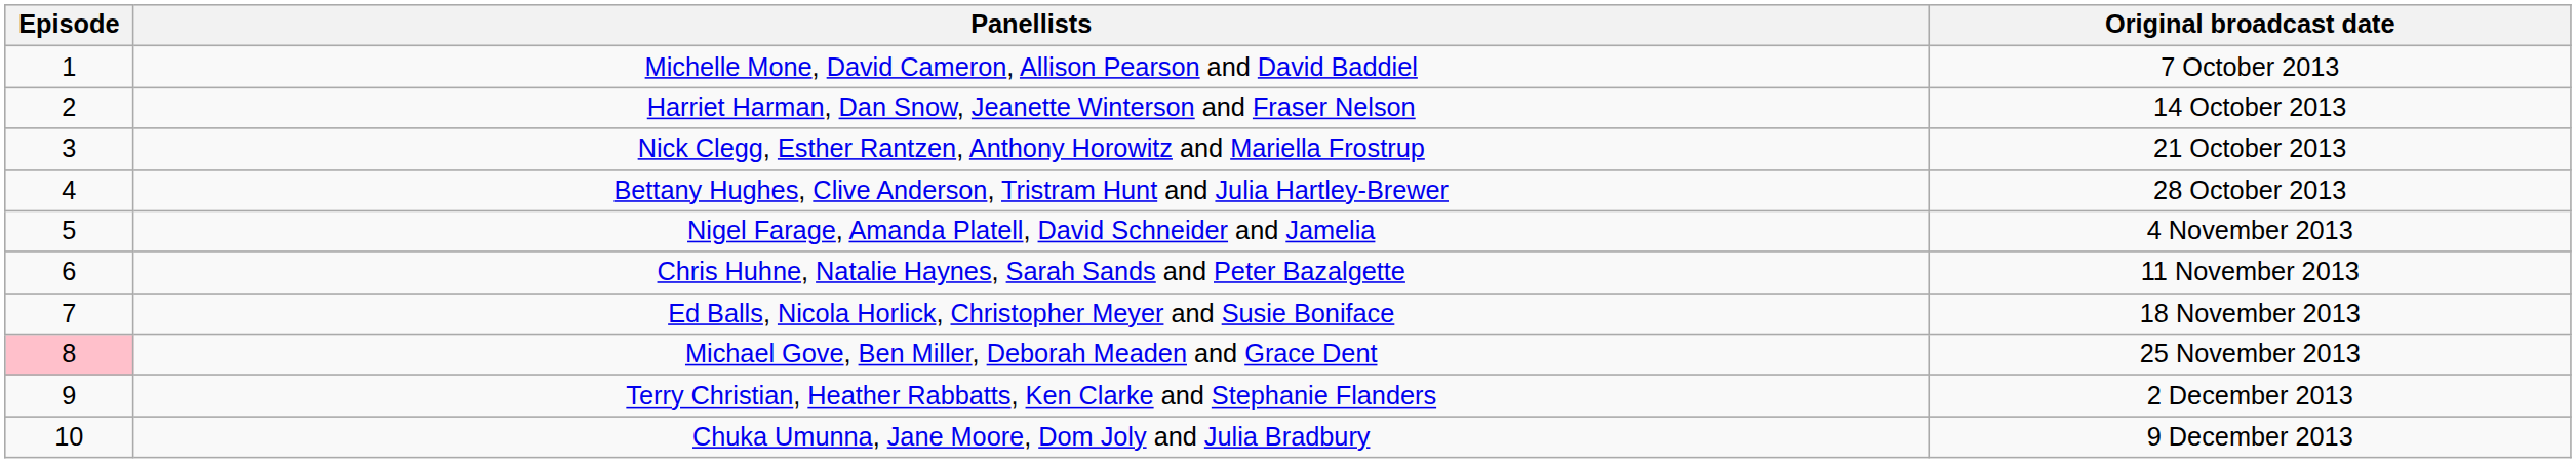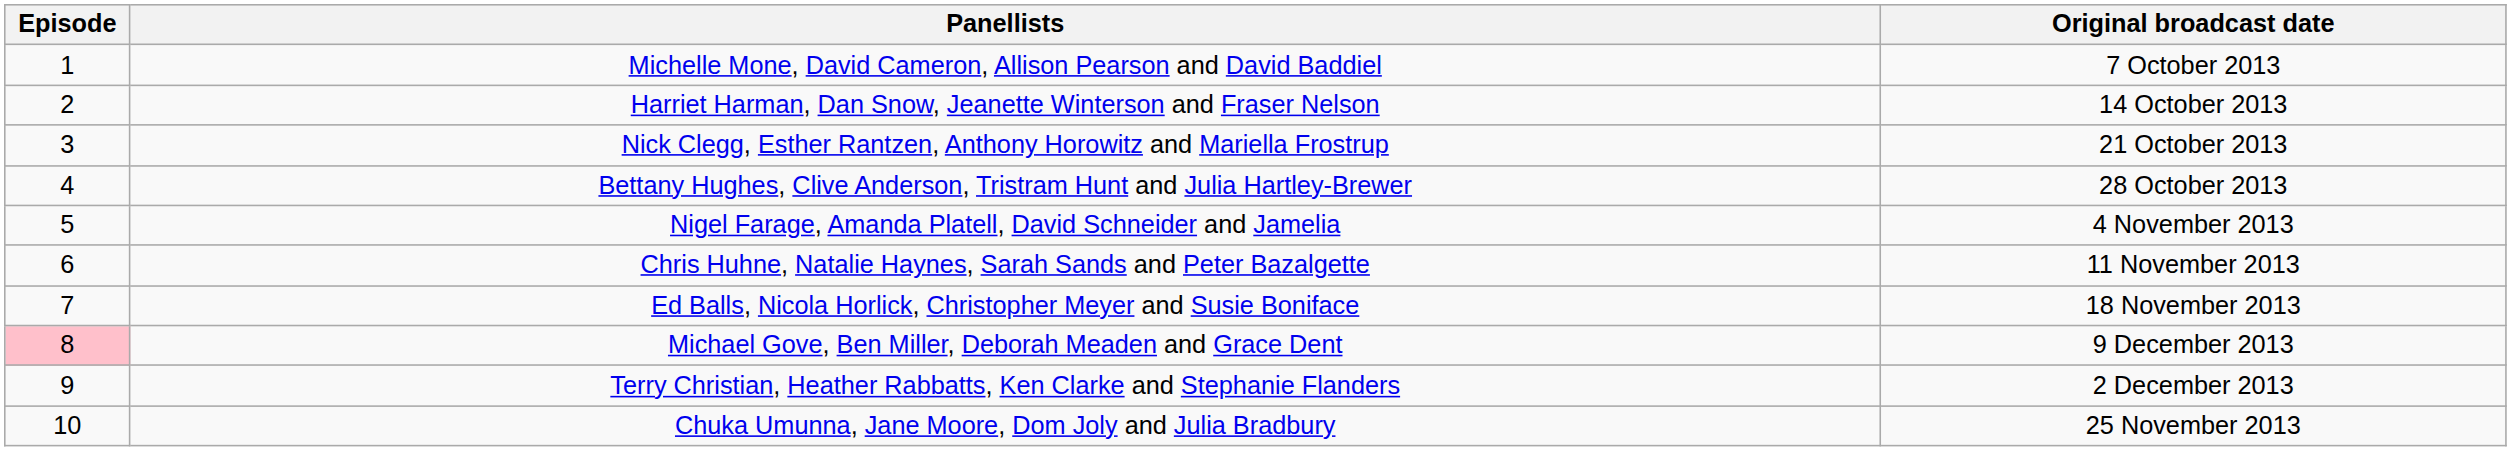 <table class="wikitable" style="text-align:center; width:100%;">
 <tr>
 <th width="5%">Episode</th>
 <th width="70%">Panellists</th>
 <th width="25%">Original broadcast date</th>
 </tr>
 <tr>
 <td>1</td>
 <td><a href='#'>Michelle Mone</a>, <a href='#'>David Cameron</a>, <a href='#'>Allison Pearson</a> and <a href='#'>David Baddiel</a></td>
 <td>7 October 2013</td>
 </tr>
 <tr>
 <td>2</td>
 <td><a href='#'>Harriet Harman</a>, <a href='#'>Dan Snow</a>, <a href='#'>Jeanette Winterson</a> and <a href='#'>Fraser Nelson</a></td>
 <td>14 October 2013</td>
 </tr>
 <tr>
 <td>3</td>
 <td><a href='#'>Nick Clegg</a>, <a href='#'>Esther Rantzen</a>, <a href='#'>Anthony Horowitz</a> and <a href='#'>Mariella Frostrup</a></td>
 <td>21 October 2013</td>
 </tr>
 <tr>
 <td>4</td>
 <td><a href='#'>Bettany Hughes</a>, <a href='#'>Clive Anderson</a>, <a href='#'>Tristram Hunt</a> and <a href='#'>Julia Hartley-Brewer</a></td>
 <td>28 October 2013</td>
 </tr>
 <tr>
 <td>5</td>
 <td><a href='#'>Nigel Farage</a>, <a href='#'>Amanda Platell</a>, <a href='#'>David Schneider</a> and <a href='#'>Jamelia</a></td>
 <td>4 November 2013</td>
 </tr>
 <tr>
 <td>6</td>
 <td><a href='#'>Chris Huhne</a>, <a href='#'>Natalie Haynes</a>, <a href='#'>Sarah Sands</a> and <a href='#'>Peter Bazalgette</a></td>
 <td>11 November 2013</td>
 </tr>
 <tr>
 <td>7</td>
 <td><a href='#'>Ed Balls</a>, <a href='#'>Nicola Horlick</a>, <a href='#'>Christopher Meyer</a> and <a href='#'>Susie Boniface</a></td>
 <td>18 November 2013</td>
 </tr>
 <tr>
 <td style="background: pink;">8</td>
 <td><a href='#'>Michael Gove</a>, <a href='#'>Ben Miller</a>, <a href='#'>Deborah Meaden</a> and <a href='#'>Grace Dent</a></td>
-<td>25 November 2013</td>
+<td>9 December 2013</td>
 </tr>
 <tr>
 <td>9</td>
 <td><a href='#'>Terry Christian</a>, <a href='#'>Heather Rabbatts</a>, <a href='#'>Ken Clarke</a> and <a href='#'>Stephanie Flanders</a></td>
 <td>2 December 2013</td>
 </tr>
 <tr>
 <td>10</td>
 <td><a href='#'>Chuka Umunna</a>, <a href='#'>Jane Moore</a>, <a href='#'>Dom Joly</a> and <a href='#'>Julia Bradbury</a></td>
-<td>9 December 2013</td>
+<td>25 November 2013</td>
 </tr>
 </table>
